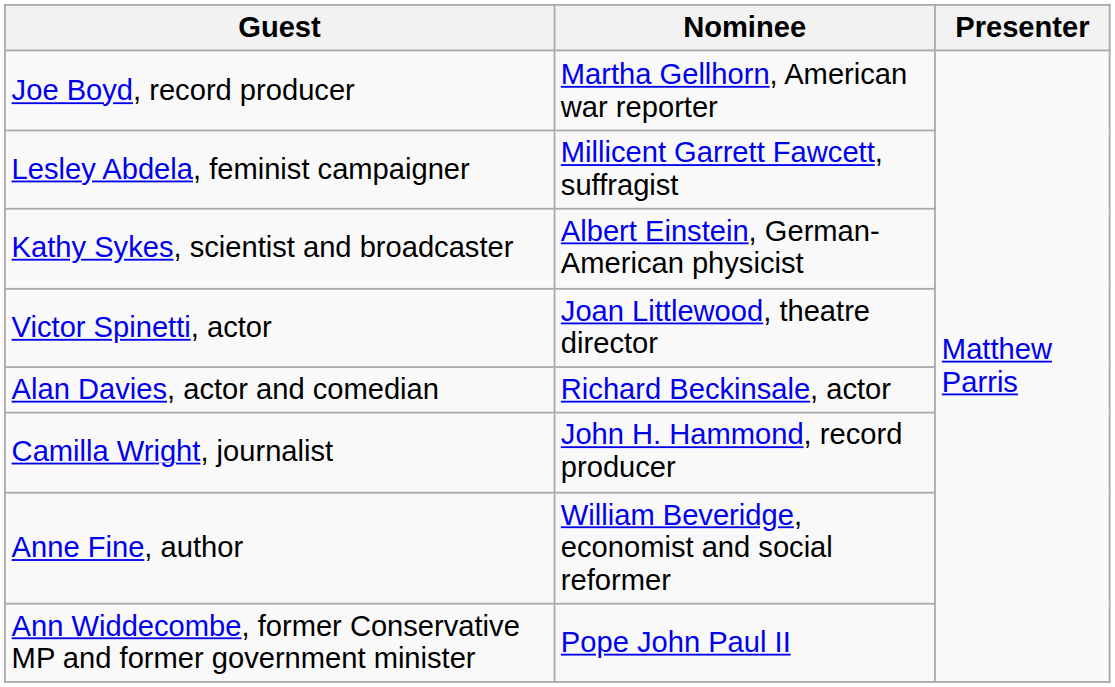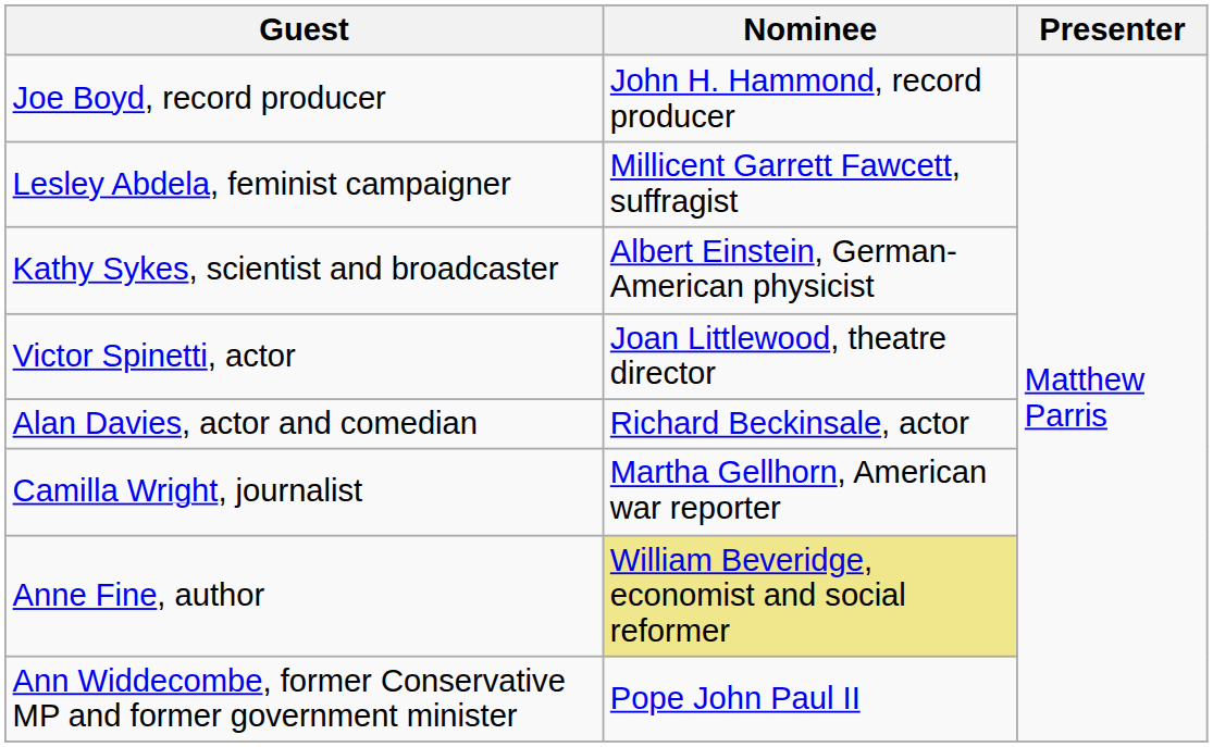 <table class="wikitable">
 <tr>
 <th>Guest</th>
 <th>Nominee</th>
 <th>Presenter</th>
 </tr>
 <tr>
 <td><a href='#'>Joe Boyd</a>, record producer</td>
-<td><a href='#'>Martha Gellhorn</a>, American war reporter</td>
+<td><a href='#'>John H. Hammond</a>, record producer</td>
 <td rowspan="8"><a href='#'>Matthew Parris</a></td>
 </tr>
 <tr>
 <td><a href='#'>Lesley Abdela</a>, feminist campaigner</td>
 <td><a href='#'>Millicent Garrett Fawcett</a>, suffragist</td>
 </tr>
 <tr>
 <td><a href='#'>Kathy Sykes</a>, scientist and broadcaster</td>
 <td><a href='#'>Albert Einstein</a>, German-American physicist</td>
 </tr>
 <tr>
 <td><a href='#'>Victor Spinetti</a>, actor</td>
 <td><a href='#'>Joan Littlewood</a>, theatre director</td>
 </tr>
 <tr>
 <td><a href='#'>Alan Davies</a>, actor and comedian</td>
 <td><a href='#'>Richard Beckinsale</a>, actor</td>
 </tr>
 <tr>
 <td><a href='#'>Camilla Wright</a>, journalist</td>
-<td><a href='#'>John H. Hammond</a>, record producer</td>
+<td><a href='#'>Martha Gellhorn</a>, American war reporter</td>
 </tr>
 <tr>
 <td><a href='#'>Anne Fine</a>, author</td>
-<td><a href='#'>William Beveridge</a>, economist and social reformer</td>
+<td style="background: khaki;"><a href='#'>William Beveridge</a>, economist and social reformer</td>
 </tr>
 <tr>
 <td><a href='#'>Ann Widdecombe</a>, former Conservative MP and former government minister</td>
 <td><a href='#'>Pope John Paul II</a></td>
 </tr>
 </table>
